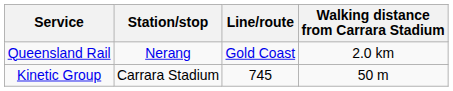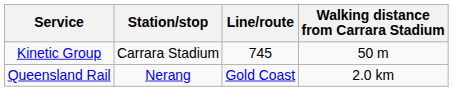 <table class="wikitable">
 <tr>
 <th>Service</th>
 <th>Station/stop</th>
 <th>Line/route</th>
 <th>Walking distance<br> from Carrara Stadium</th>
 </tr>
 <tr>
+<td align=center><a href='#'>Kinetic Group</a> </td>
+<td align=center>Carrara Stadium</td>
+<td align=center>745</td>
+<td align=center>50 m</td>
+</tr>
+<tr>
 <td align=center><a href='#'>Queensland Rail</a> </td>
 <td align=center><a href='#'>Nerang</a></td>
 <td align=center><a href='#'>Gold Coast</a></td>
 <td align=center>2.0 km</td>
 </tr>
-<tr>
-<td align=center><a href='#'>Kinetic Group</a> </td>
-<td align=center>Carrara Stadium</td>
-<td align=center>745</td>
-<td align=center>50 m</td>
-</tr>
 </table>
